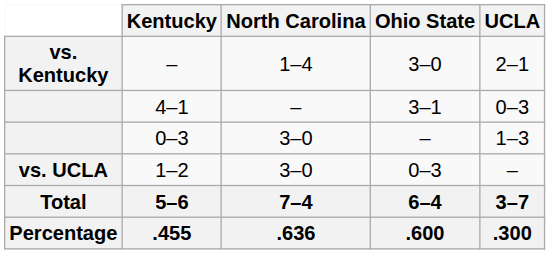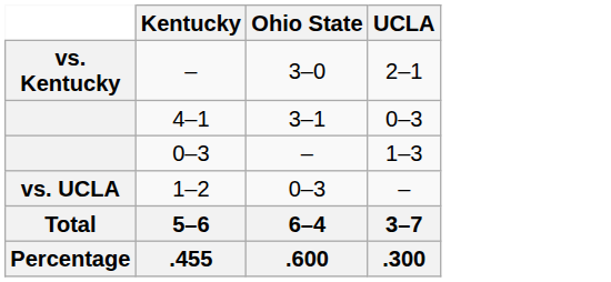 <table class="wikitable" style="font-size:95%; text-align:center;">
 <tr>
 <th colspan=1 style="background:white; border-top-style:hidden; border-left-style:hidden;"   width=75></th>
 <th style=>Kentucky</th>
-<th style=>North Carolina</th>
 <th style=>Ohio State</th>
 <th style=>UCLA</th>
 </tr>
 <tr style="text-align:center;">
 <th>vs. Kentucky</th>
 <td>–</td>
-<td>1–4</td>
 <td>3–0</td>
 <td>2–1</td>
 </tr>
 <tr style="text-align:center;">
 <th></th>
 <td>4–1</td>
-<td>–</td>
 <td>3–1</td>
 <td>0–3</td>
 </tr>
 <tr style="text-align:center;">
 <th></th>
 <td>0–3</td>
-<td>3–0</td>
 <td>–</td>
 <td>1–3</td>
 </tr>
 <tr style="text-align:center;">
 <th>vs. UCLA</th>
 <td>1–2</td>
-<td>3–0</td>
 <td>0–3</td>
 <td>–</td>
 </tr>
 <tr style="text-align:center;">
 <th>Total</th>
 <th>5–6</th>
-<th>7–4</th>
 <th>6–4</th>
 <th>3–7</th>
 </tr>
 <tr style="text-align:center;">
 <th>Percentage</th>
 <th>.455</th>
-<th>.636</th>
 <th>.600</th>
 <th>.300</th>
 </tr>
 </table>
